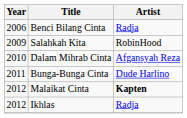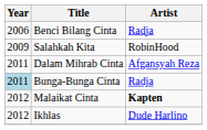 <table class="wikitable">
 <tr>
 <th>Year</th>
 <th>Title</th>
 <th>Artist</th>
 </tr>
 <tr>
 <td>2006</td>
 <td>Benci Bilang Cinta</td>
 <td><a href='#'>Radja</a></td>
 </tr>
 <tr>
 <td>2009</td>
 <td>Salahkah Kita</td>
 <td>RobinHood</td>
 </tr>
 <tr>
-<td>2010</td>
+<td>2011</td>
 <td>Dalam Mihrab Cinta</td>
 <td><a href='#'>Afgansyah Reza</a></td>
 </tr>
 <tr>
-<td>2011</td>
+<td style="background: lightblue;">2011</td>
 <td>Bunga-Bunga Cinta</td>
-<td><a href='#'>Dude Harlino</a></td>
+<td><a href='#'>Radja</a></td>
 </tr>
 <tr>
 <td>2012</td>
 <td>Malaikat Cinta</td>
 <td><strong>Kapten</strong></td>
 </tr>
 <tr>
 <td>2012</td>
 <td>Ikhlas</td>
-<td><a href='#'>Radja</a></td>
+<td><a href='#'>Dude Harlino</a></td>
 </tr>
 <tr>
 </tr>
 </table>
